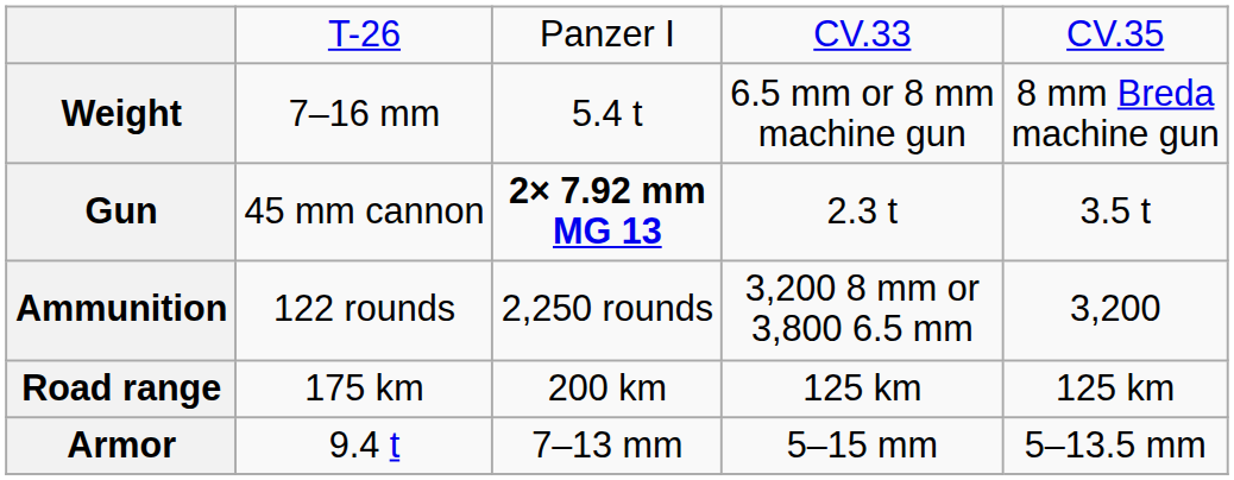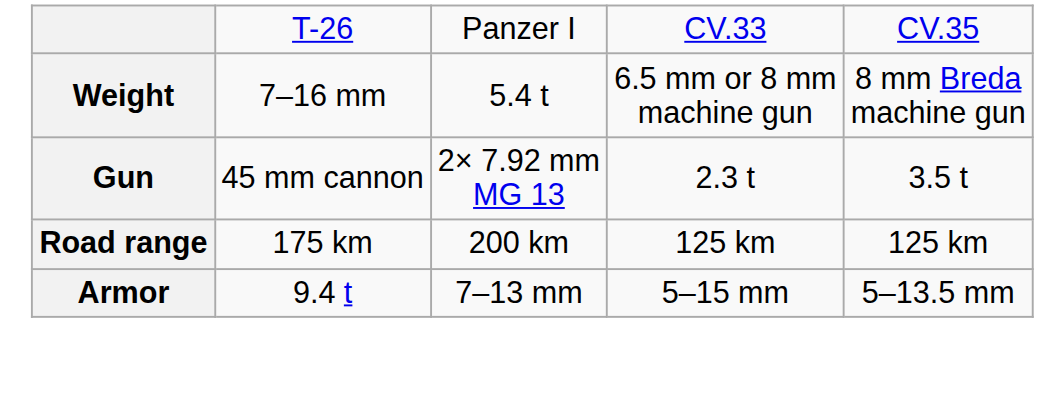 <table class="wikitable" style="float: right; margin-left: 1em; margin-bottom: 1em; text-align: center;" summary="Characteristics of the T-26, Panzer and CV-33/35">
 <tr>
 <th></th>
 <td><a href='#'>T-26</a></td>
 <td>Panzer I</td>
 <td><a href='#'>CV.33</a></td>
 <td><a href='#'>CV.35</a></td>
 </tr>
 <tr>
 <th>Weight</th>
 <td>7–16 mm</td>
 <td>5.4 t</td>
 <td>6.5 mm or 8 mm<br> machine gun</td>
 <td>8 mm <a href='#'>Breda</a><br>machine gun</td>
 </tr>
 <tr>
 <th>Gun</th>
 <td>45 mm cannon</td>
-<td><strong>2× 7.92 mm<br> <a href='#'>MG 13</a></strong></td>
+<td>2× 7.92 mm<br> <a href='#'>MG 13</a></td>
 <td>2.3 t</td>
 <td>3.5 t</td>
-</tr>
-<tr>
-<th>Ammunition</th>
-<td>122 rounds</td>
-<td>2,250 rounds</td>
-<td>3,200 8 mm or<br>3,800 6.5 mm</td>
-<td>3,200</td>
 </tr>
 <tr>
 <th>Road range</th>
 <td>175 km</td>
 <td>200 km</td>
 <td>125 km</td>
 <td>125 km</td>
 </tr>
 <tr>
 <th>Armor</th>
 <td>9.4 <a href='#'>t</a></td>
 <td>7–13 mm</td>
 <td>5–15 mm</td>
 <td>5–13.5 mm</td>
 </tr>
 </table>
